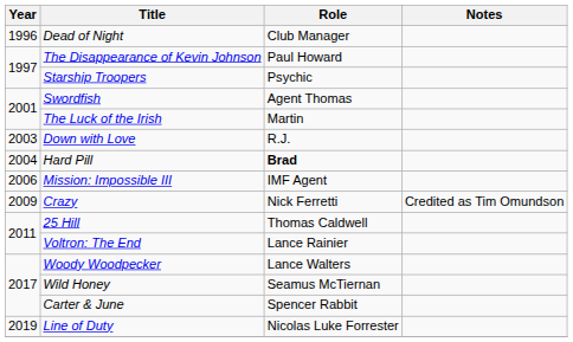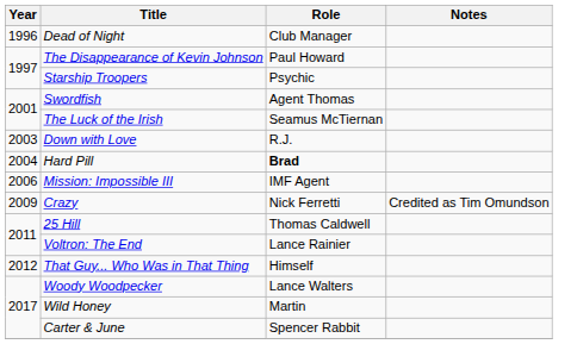 <table class="wikitable sortable">
 <tr>
 <th>Year</th>
 <th>Title</th>
 <th>Role</th>
 <th class="unsortable">Notes</th>
 </tr>
 <tr>
 <td>1996</td>
 <td><em>Dead of Night</em></td>
 <td>Club Manager</td>
 <td></td>
 </tr>
 <tr>
 <td rowspan="2">1997</td>
 <td><em><a href='#'>The Disappearance of Kevin Johnson</a></em></td>
 <td>Paul Howard</td>
 <td></td>
 </tr>
 <tr>
 <td><em><a href='#'>Starship Troopers</a></em></td>
 <td>Psychic</td>
 <td></td>
 </tr>
 <tr>
 <td rowspan=2>2001</td>
 <td><em><a href='#'>Swordfish</a></em></td>
 <td>Agent Thomas</td>
 <td></td>
 </tr>
 <tr>
 <td><em><a href='#'>The Luck of the Irish</a></em></td>
-<td>Martin</td>
+<td>Seamus McTiernan</td>
 <td></td>
 </tr>
 <tr>
 <td>2003</td>
 <td><em><a href='#'>Down with Love</a></em></td>
 <td>R.J.</td>
 <td></td>
 </tr>
 <tr>
 <td>2004</td>
 <td><em>Hard Pill</em></td>
 <td><strong>Brad</strong></td>
 <td></td>
 </tr>
 <tr>
 <td>2006</td>
 <td><em><a href='#'>Mission: Impossible III</a></em></td>
 <td>IMF Agent</td>
 <td></td>
 </tr>
 <tr>
 <td>2009</td>
 <td><em><a href='#'>Crazy</a></em></td>
 <td>Nick Ferretti</td>
 <td>Credited as Tim Omundson</td>
 </tr>
 <tr>
 <td rowspan="2">2011</td>
 <td><em><a href='#'>25 Hill</a></em></td>
 <td>Thomas Caldwell</td>
 <td></td>
 </tr>
 <tr>
 <td><em><a href='#'>Voltron: The End</a></em></td>
 <td>Lance Rainier</td>
 <td></td>
 </tr>
 <tr>
+<td>2012</td>
+<td><em><a href='#'>That Guy... Who Was in That Thing</a></em></td>
+<td>Himself</td>
+<td></td>
+</tr>
+<tr>
 <td rowspan="3">2017</td>
 <td><em><a href='#'>Woody Woodpecker</a></em></td>
 <td>Lance Walters</td>
 <td></td>
 </tr>
 <tr>
 <td><em>Wild Honey</em></td>
-<td>Seamus McTiernan</td>
+<td>Martin</td>
 <td></td>
 </tr>
 <tr>
 <td><em>Carter & June</em></td>
 <td>Spencer Rabbit</td>
 <td></td>
 </tr>
 <tr>
-<td>2019</td>
-<td><em><a href='#'>Line of Duty</a></em></td>
-<td>Nicolas Luke Forrester</td>
-<td></td>
-</tr>
-<tr>
 </tr>
 </table>
